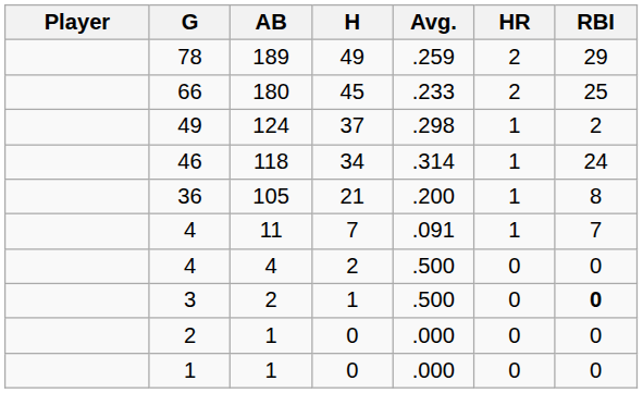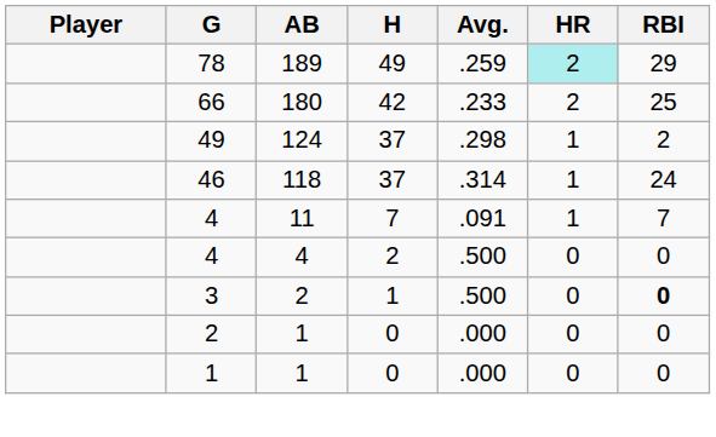 <table class="wikitable sortable">
 <tr>
 <th bgcolor="#DDDDFF" width="16%">Player</th>
 <th bgcolor="#DDDDFF" width="9%">G</th>
 <th bgcolor="#DDDDFF" width="9%">AB</th>
 <th bgcolor="#DDDDFF" width="9%">H</th>
 <th bgcolor="#DDDDFF" width="9%">Avg.</th>
 <th bgcolor="#DDDDFF" width="9%">HR</th>
 <th bgcolor="#DDDDFF" width="9%">RBI</th>
 </tr>
 <tr align="center">
 <td></td>
 <td>78</td>
 <td>189</td>
 <td>49</td>
 <td>.259</td>
-<td>2</td>
+<td style="background: paleturquoise;">2</td>
 <td>29</td>
 </tr>
 <tr align="center">
 <td></td>
 <td>66</td>
 <td>180</td>
-<td>45</td>
+<td>42</td>
 <td>.233</td>
 <td>2</td>
 <td>25</td>
 </tr>
 <tr align="center">
 <td></td>
 <td>49</td>
 <td>124</td>
 <td>37</td>
 <td>.298</td>
 <td>1</td>
 <td>2</td>
 </tr>
 <tr align=center>
 <td></td>
 <td>46</td>
 <td>118</td>
-<td>34</td>
+<td>37</td>
 <td>.314</td>
 <td>1</td>
 <td>24</td>
-</tr>
-<tr align="center">
-<td></td>
-<td>36</td>
-<td>105</td>
-<td>21</td>
-<td>.200</td>
-<td>1</td>
-<td>8</td>
 </tr>
 <tr align="center">
 <td></td>
 <td>4</td>
 <td>11</td>
 <td>7</td>
 <td>.091</td>
 <td>1</td>
 <td>7</td>
 </tr>
 <tr align="center">
 <td></td>
 <td>4</td>
 <td>4</td>
 <td>2</td>
 <td>.500</td>
 <td>0</td>
 <td>0</td>
 </tr>
 <tr align="center">
 <td></td>
 <td>3</td>
 <td>2</td>
 <td>1</td>
 <td>.500</td>
 <td>0</td>
 <td><strong>0</strong></td>
 </tr>
 <tr align="center">
 <td></td>
 <td>2</td>
 <td>1</td>
 <td>0</td>
 <td>.000</td>
 <td>0</td>
 <td>0</td>
 </tr>
 <tr align="center">
 <td></td>
 <td>1</td>
 <td>1</td>
 <td>0</td>
 <td>.000</td>
 <td>0</td>
 <td>0</td>
 </tr>
 </table>
